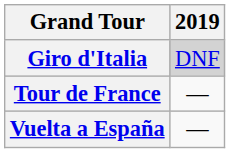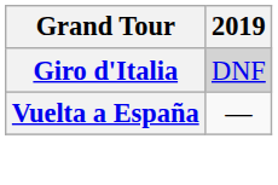 <table class="wikitable plainrowheaders">
 <tr>
 <th>Grand Tour</th>
 <th scope="col">2019</th>
 </tr>
 <tr style="text-align:center;">
 <th scope="row"> <a href='#'>Giro d'Italia</a></th>
 <td style="background: lightgrey;"><a href='#'>DNF</a></td>
 </tr>
 <tr style="text-align:center;">
-<th scope="row"> <a href='#'>Tour de France</a></th>
-<td>—</td>
-</tr>
-<tr style="text-align:center;">
 <th scope="row"> <a href='#'>Vuelta a España</a></th>
 <td>—</td>
 </tr>
 </table>
